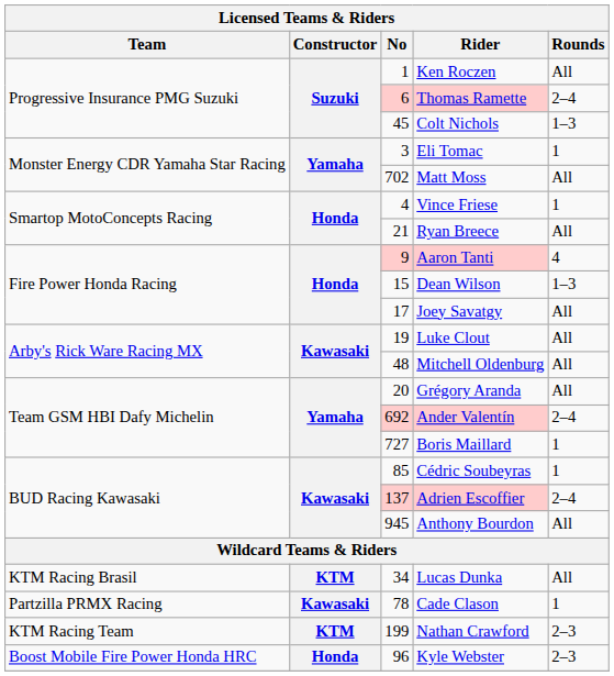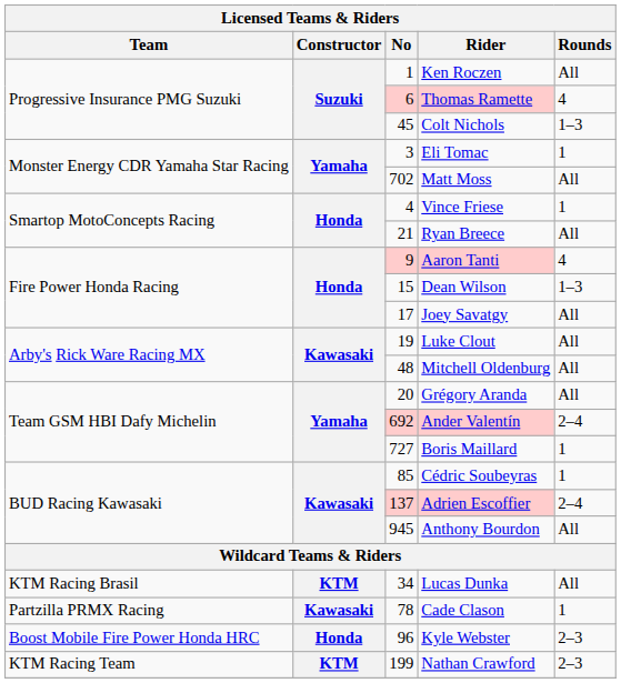 <table class="wikitable" style="font-size: 85%;">
 <tr>
 <th colspan=5>Licensed Teams & Riders</th>
 </tr>
 <tr>
 <th>Team</th>
 <th>Constructor</th>
 <th>No</th>
 <th>Rider</th>
 <th>Rounds</th>
 </tr>
 <tr>
 <td rowspan=3> Progressive Insurance PMG Suzuki</td>
 <th rowspan=3><a href='#'>Suzuki</a></th>
 <td align="right">1</td>
 <td> <a href='#'>Ken Roczen</a></td>
 <td>All</td>
 </tr>
 <tr>
 <td style="background:#ffcccc;" align="right">6</td>
 <td style="background:#ffcccc;"> <a href='#'>Thomas Ramette</a></td>
-<td>2–4</td>
+<td>4</td>
 </tr>
 <tr>
 <td align="right">45</td>
 <td> <a href='#'>Colt Nichols</a></td>
 <td>1–3</td>
 </tr>
 <tr>
 <td rowspan=2> Monster Energy CDR Yamaha Star Racing</td>
 <th rowspan=2><a href='#'>Yamaha</a></th>
 <td align="right">3</td>
 <td> <a href='#'>Eli Tomac</a></td>
 <td>1</td>
 </tr>
 <tr>
 <td align="right">702</td>
 <td> <a href='#'>Matt Moss</a></td>
 <td>All</td>
 </tr>
 <tr>
 <td rowspan=2> Smartop MotoConcepts Racing</td>
 <th rowspan=2><a href='#'>Honda</a></th>
 <td align="right">4</td>
 <td> <a href='#'>Vince Friese</a></td>
 <td>1</td>
 </tr>
 <tr>
 <td align="right">21</td>
 <td> <a href='#'>Ryan Breece</a></td>
 <td>All</td>
 </tr>
 <tr>
 <td rowspan=3> Fire Power Honda Racing</td>
 <th rowspan=3><a href='#'>Honda</a></th>
 <td style="background:#ffcccc;" align="right">9</td>
 <td style="background:#ffcccc;"> <a href='#'>Aaron Tanti</a></td>
 <td>4</td>
 </tr>
 <tr>
 <td align="right">15</td>
 <td> <a href='#'>Dean Wilson</a></td>
 <td>1–3</td>
 </tr>
 <tr>
 <td align="right">17</td>
 <td> <a href='#'>Joey Savatgy</a></td>
 <td>All</td>
 </tr>
 <tr>
 <td rowspan=2> <a href='#'>Arby's</a> <a href='#'>Rick Ware Racing MX</a></td>
 <th rowspan=2><a href='#'>Kawasaki</a></th>
 <td align="right">19</td>
 <td> <a href='#'>Luke Clout</a></td>
 <td>All</td>
 </tr>
 <tr>
 <td align="right">48</td>
 <td> <a href='#'>Mitchell Oldenburg</a></td>
 <td>All</td>
 </tr>
 <tr>
 <td rowspan=3> Team GSM HBI Dafy Michelin</td>
 <th rowspan=3><a href='#'>Yamaha</a></th>
 <td align="right">20</td>
 <td> <a href='#'>Grégory Aranda</a></td>
 <td>All</td>
 </tr>
 <tr>
 <td style="background:#ffcccc;" align="right">692</td>
 <td style="background:#ffcccc;"> <a href='#'>Ander Valentín</a></td>
 <td>2–4</td>
 </tr>
 <tr>
 <td align="right">727</td>
 <td> <a href='#'>Boris Maillard</a></td>
 <td>1</td>
 </tr>
 <tr>
 <td rowspan=3> BUD Racing Kawasaki</td>
 <th rowspan=3><a href='#'>Kawasaki</a></th>
 <td align="right">85</td>
 <td> <a href='#'>Cédric Soubeyras</a></td>
 <td>1</td>
 </tr>
 <tr>
 <td style="background:#ffcccc;" align="right">137</td>
 <td style="background:#ffcccc;"> <a href='#'>Adrien Escoffier</a></td>
 <td>2–4</td>
 </tr>
 <tr>
 <td align="right">945</td>
 <td> <a href='#'>Anthony Bourdon</a></td>
 <td>All</td>
 </tr>
 <tr>
 <th colspan=5>Wildcard Teams & Riders</th>
 </tr>
 <tr>
 <td> KTM Racing Brasil</td>
 <th><a href='#'>KTM</a></th>
 <td align="right">34</td>
 <td> <a href='#'>Lucas Dunka</a></td>
 <td>All</td>
 </tr>
 <tr>
 <td> Partzilla PRMX Racing</td>
 <th><a href='#'>Kawasaki</a></th>
 <td align="right">78</td>
 <td> <a href='#'>Cade Clason</a></td>
 <td>1</td>
 </tr>
 <tr>
+<td> <a href='#'>Boost Mobile Fire Power Honda HRC</a></td>
+<th><a href='#'>Honda</a></th>
+<td align="right">96</td>
+<td> <a href='#'>Kyle Webster</a></td>
+<td>2–3</td>
+</tr>
+<tr>
 <td> KTM Racing Team</td>
 <th><a href='#'>KTM</a></th>
 <td align="right">199</td>
 <td> <a href='#'>Nathan Crawford</a></td>
 <td>2–3</td>
 </tr>
 <tr>
-<td> <a href='#'>Boost Mobile Fire Power Honda HRC</a></td>
-<th><a href='#'>Honda</a></th>
-<td align="right">96</td>
-<td> <a href='#'>Kyle Webster</a></td>
-<td>2–3</td>
-</tr>
-<tr>
 </tr>
 </table>
